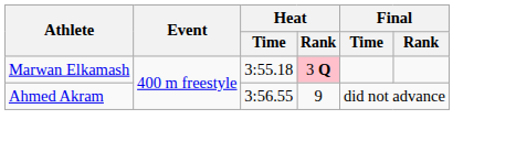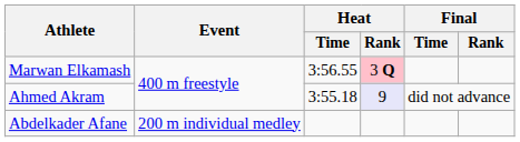 <table class=wikitable style="font-size:90%">
 <tr>
 <th rowspan="2">Athlete</th>
 <th rowspan="2">Event</th>
 <th colspan="2">Heat</th>
 <th colspan="2">Final</th>
 </tr>
 <tr style="font-size:95%">
 <th>Time</th>
 <th>Rank</th>
 <th>Time</th>
 <th>Rank</th>
 </tr>
 <tr align=center>
 <td align=left><a href='#'>Marwan Elkamash</a></td>
 <td align=left rowspan=2><a href='#'>400 m freestyle</a></td>
-<td>3:55.18</td>
+<td>3:56.55</td>
 <td style="background: pink;">3 <strong>Q</strong></td>
 <td></td>
 <td></td>
 </tr>
 <tr align=center>
 <td align=left><a href='#'>Ahmed Akram</a></td>
-<td>3:56.55</td>
-<td>9</td>
+<td>3:55.18</td>
+<td style="background: lavender;">9</td>
 <td colspan="2">did not advance</td>
 </tr>
+<tr align=center>
+<td align=left><a href='#'>Abdelkader Afane</a></td>
+<td align=left><a href='#'>200 m individual medley</a></td>
+<td></td>
+<td></td>
+<td></td>
+<td></td>
+</tr>
 </table>
